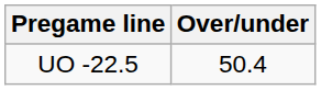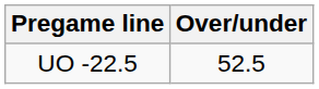 <table class="wikitable">
 <tr align="center">
 <th style=>Pregame line</th>
 <th style=>Over/under</th>
 </tr>
 <tr align="center">
 <td>UO -22.5</td>
-<td>50.4</td>
+<td>52.5</td>
 </tr>
 </table>
